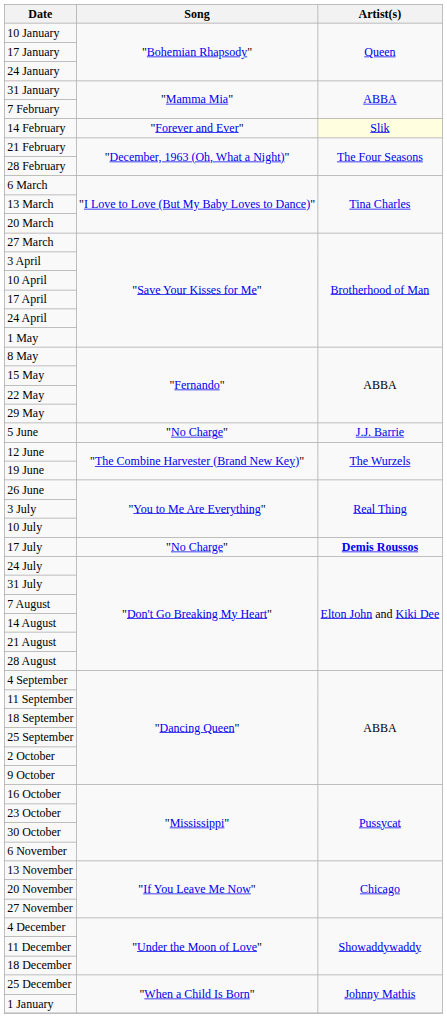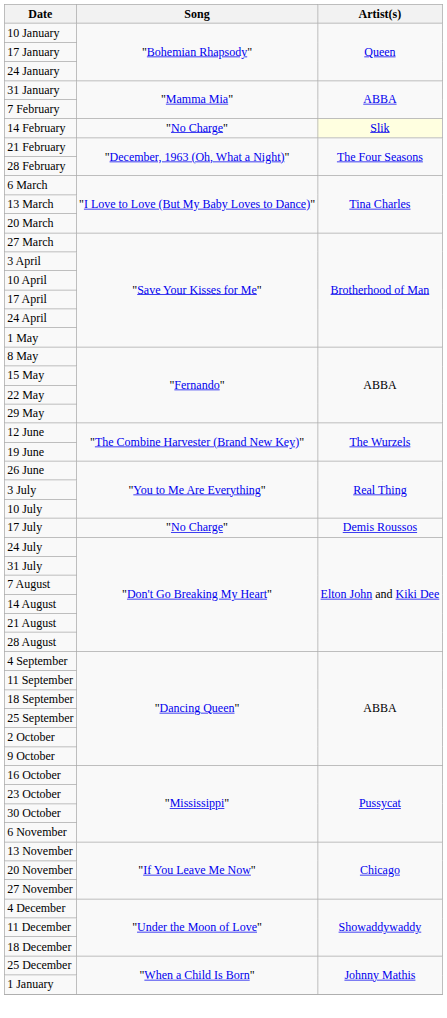 <table class="wikitable">
 <tr>
 <th>Date</th>
 <th>Song</th>
 <th>Artist(s)</th>
 </tr>
 <tr>
 <td>10 January</td>
 <td align="center" rowspan=3>"<a href='#'>Bohemian Rhapsody</a>"</td>
 <td align="center" rowspan=3><a href='#'>Queen</a></td>
 </tr>
 <tr>
 <td>17 January</td>
 </tr>
 <tr>
 <td>24 January</td>
 </tr>
 <tr>
 <td>31 January</td>
 <td align="center" rowspan=2>"<a href='#'>Mamma Mia</a>"</td>
 <td align="center" rowspan=2><a href='#'>ABBA</a></td>
 </tr>
 <tr>
 <td>7 February</td>
 </tr>
 <tr>
 <td>14 February</td>
-<td align="center">"<a href='#'>Forever and Ever</a>"</td>
+<td align="center">"<a href='#'>No Charge</a>"</td>
 <td align="center" style="background: lightyellow;"><a href='#'>Slik</a></td>
 </tr>
 <tr>
 <td>21 February</td>
 <td align="center" rowspan=2>"<a href='#'>December, 1963 (Oh, What a Night)</a>"</td>
 <td align="center" rowspan=2><a href='#'>The Four Seasons</a></td>
 </tr>
 <tr>
 <td>28 February</td>
 </tr>
 <tr>
 <td>6 March</td>
 <td align="center" rowspan=3>"<a href='#'>I Love to Love (But My Baby Loves to Dance)</a>"</td>
 <td align="center" rowspan=3><a href='#'>Tina Charles</a></td>
 </tr>
 <tr>
 <td>13 March</td>
 </tr>
 <tr>
 <td>20 March</td>
 </tr>
 <tr>
 <td>27 March</td>
 <td align="center" rowspan=6>"<a href='#'>Save Your Kisses for Me</a>"</td>
 <td align="center" rowspan=6><a href='#'>Brotherhood of Man</a></td>
 </tr>
 <tr>
 <td>3 April</td>
 </tr>
 <tr>
 <td>10 April</td>
 </tr>
 <tr>
 <td>17 April</td>
 </tr>
 <tr>
 <td>24 April</td>
 </tr>
 <tr>
 <td>1 May</td>
 </tr>
 <tr>
 <td>8 May</td>
 <td align="center" rowspan=4>"<a href='#'>Fernando</a>"</td>
 <td align="center" rowspan=4>ABBA</td>
 </tr>
 <tr>
 <td>15 May</td>
 </tr>
 <tr>
 <td>22 May</td>
 </tr>
 <tr>
 <td>29 May</td>
 </tr>
 <tr>
-<td>5 June</td>
-<td align="center">"<a href='#'>No Charge</a>"</td>
-<td align="center"><a href='#'>J.J. Barrie</a></td>
-</tr>
-<tr>
 <td>12 June</td>
 <td align="center" rowspan=2>"<a href='#'>The Combine Harvester (Brand New Key)</a>"</td>
 <td align="center" rowspan=2><a href='#'>The Wurzels</a></td>
 </tr>
 <tr>
 <td>19 June</td>
 </tr>
 <tr>
 <td>26 June</td>
 <td align="center" rowspan=3>"<a href='#'>You to Me Are Everything</a>"</td>
 <td align="center" rowspan="3"><a href='#'>Real Thing</a></td>
 </tr>
 <tr>
 <td>3 July</td>
 </tr>
 <tr>
 <td>10 July</td>
 </tr>
 <tr>
 <td>17 July</td>
 <td align="center">"<a href='#'>No Charge</a>"</td>
-<td align="center"><strong><a href='#'>Demis Roussos</a></strong></td>
+<td align="center"><a href='#'>Demis Roussos</a></td>
 </tr>
 <tr>
 <td>24 July</td>
 <td align="center" rowspan=6>"<a href='#'>Don't Go Breaking My Heart</a>"</td>
 <td align="center" rowspan=6><a href='#'>Elton John</a> and <a href='#'>Kiki Dee</a></td>
 </tr>
 <tr>
 <td>31 July</td>
 </tr>
 <tr>
 <td>7 August</td>
 </tr>
 <tr>
 <td>14 August</td>
 </tr>
 <tr>
 <td>21 August</td>
 </tr>
 <tr>
 <td>28 August</td>
 </tr>
 <tr>
 <td>4 September</td>
 <td align="center" rowspan=6>"<a href='#'>Dancing Queen</a>"</td>
 <td align="center" rowspan=6>ABBA</td>
 </tr>
 <tr>
 <td>11 September</td>
 </tr>
 <tr>
 <td>18 September</td>
 </tr>
 <tr>
 <td>25 September</td>
 </tr>
 <tr>
 <td>2 October</td>
 </tr>
 <tr>
 <td>9 October</td>
 </tr>
 <tr>
 <td>16 October</td>
 <td align="center" rowspan=4>"<a href='#'>Mississippi</a>"</td>
 <td align="center" rowspan=4><a href='#'>Pussycat</a></td>
 </tr>
 <tr>
 <td>23 October</td>
 </tr>
 <tr>
 <td>30 October</td>
 </tr>
 <tr>
 <td>6 November</td>
 </tr>
 <tr>
 <td>13 November</td>
 <td align="center" rowspan=3>"<a href='#'>If You Leave Me Now</a>"</td>
 <td align="center" rowspan=3><a href='#'>Chicago</a></td>
 </tr>
 <tr>
 <td>20 November</td>
 </tr>
 <tr>
 <td>27 November</td>
 </tr>
 <tr>
 <td>4 December</td>
 <td align="center" rowspan=3>"<a href='#'>Under the Moon of Love</a>"</td>
 <td align="center" rowspan=3><a href='#'>Showaddywaddy</a></td>
 </tr>
 <tr>
 <td>11 December</td>
 </tr>
 <tr>
 <td>18 December</td>
 </tr>
 <tr>
 <td>25 December</td>
 <td align="center" rowspan=2>"<a href='#'>When a Child Is Born</a>"</td>
 <td align="center" rowspan=2><a href='#'>Johnny Mathis</a></td>
 </tr>
 <tr>
 <td>1 January</td>
 </tr>
 <tr>
 </tr>
 </table>
